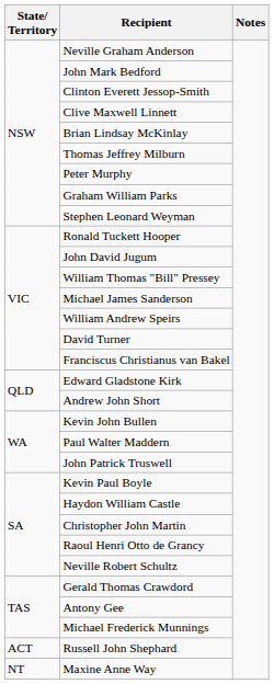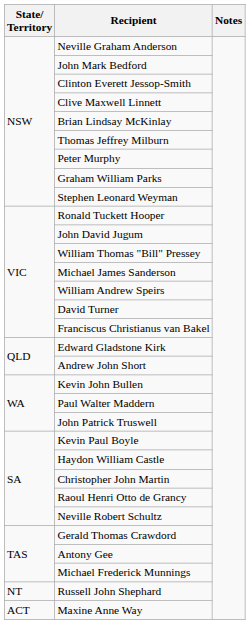 <table class="wikitable" style="font-size:95%;">
 <tr>
 <th>State/<br>Territory</th>
 <th>Recipient</th>
 <th>Notes</th>
 </tr>
 <tr>
 <td rowspan=9>NSW</td>
 <td>Neville Graham Anderson</td>
 <td rowspan=31></td>
 </tr>
 <tr>
 <td>John Mark Bedford</td>
 </tr>
 <tr>
 <td>Clinton Everett Jessop-Smith</td>
 </tr>
 <tr>
 <td>Clive Maxwell Linnett </td>
 </tr>
 <tr>
 <td>Brian Lindsay McKinlay</td>
 </tr>
 <tr>
 <td>Thomas Jeffrey Milburn</td>
 </tr>
 <tr>
 <td>Peter Murphy</td>
 </tr>
 <tr>
 <td>Graham William Parks</td>
 </tr>
 <tr>
 <td>Stephen Leonard Weyman</td>
 </tr>
 <tr>
 <td rowspan=7>VIC</td>
 <td>Ronald Tuckett Hooper</td>
 </tr>
 <tr>
 <td>John David Jugum</td>
 </tr>
 <tr>
 <td>William Thomas "Bill" Pressey</td>
 </tr>
 <tr>
 <td>Michael James Sanderson</td>
 </tr>
 <tr>
 <td>William Andrew Speirs</td>
 </tr>
 <tr>
 <td>David Turner</td>
 </tr>
 <tr>
 <td>Franciscus Christianus van Bakel</td>
 </tr>
 <tr>
 <td rowspan=2>QLD</td>
 <td>Edward Gladstone Kirk </td>
 </tr>
 <tr>
 <td>Andrew John Short</td>
 </tr>
 <tr>
 <td rowspan=3>WA</td>
 <td>Kevin John Bullen</td>
 </tr>
 <tr>
 <td>Paul Walter Maddern</td>
 </tr>
 <tr>
 <td>John Patrick Truswell</td>
 </tr>
 <tr>
 <td rowspan=5>SA</td>
 <td>Kevin Paul Boyle</td>
 </tr>
 <tr>
 <td>Haydon William Castle</td>
 </tr>
 <tr>
 <td>Christopher John Martin</td>
 </tr>
 <tr>
 <td>Raoul Henri Otto de Grancy</td>
 </tr>
 <tr>
 <td>Neville Robert Schultz</td>
 </tr>
 <tr>
 <td rowspan=3>TAS</td>
 <td>Gerald Thomas Crawdord</td>
 </tr>
 <tr>
 <td>Antony Gee</td>
 </tr>
 <tr>
 <td>Michael Frederick Munnings</td>
 </tr>
 <tr>
-<td>ACT</td>
+<td>NT</td>
 <td>Russell John Shephard</td>
 </tr>
 <tr>
-<td>NT</td>
+<td>ACT</td>
 <td>Maxine Anne Way</td>
 </tr>
 </table>
